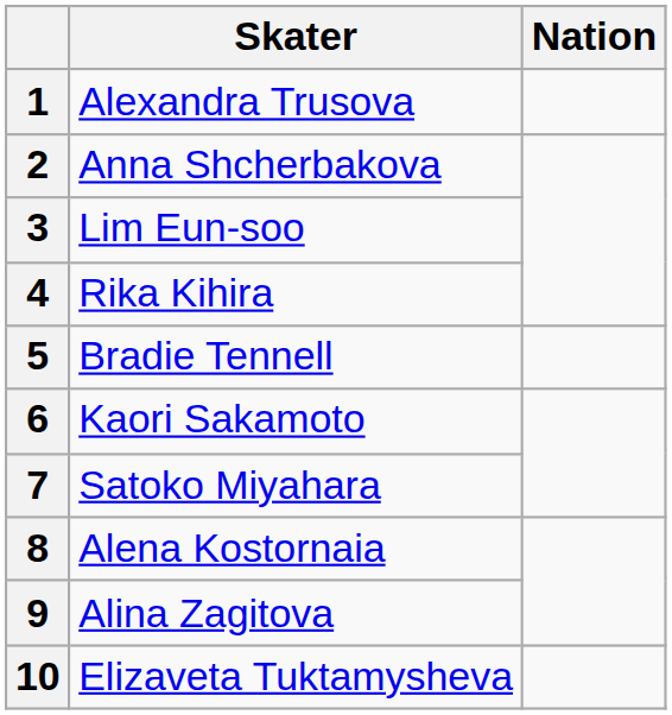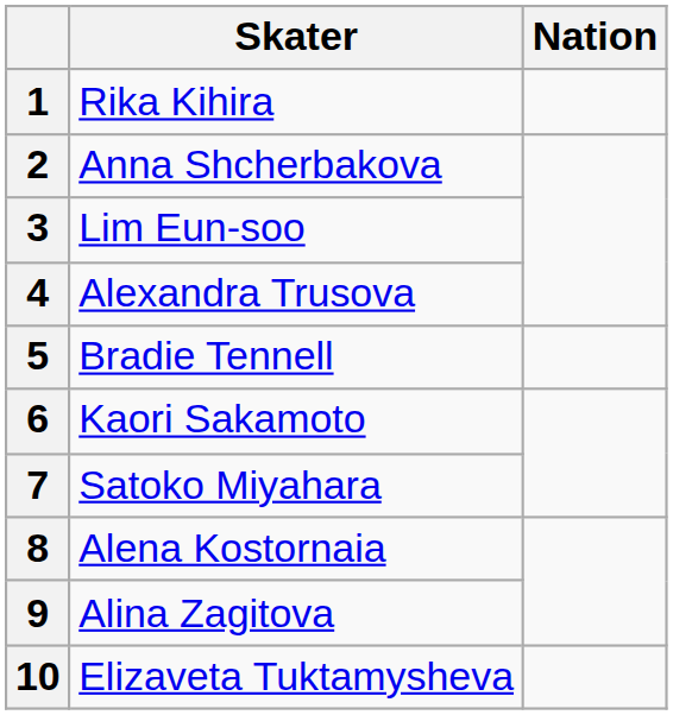 <table class="wikitable sortable" style="text-align: left">
 <tr>
 <th scope="col"></th>
 <th scope="col">Skater</th>
 <th scope="col">Nation</th>
 </tr>
 <tr>
 <th scope="row">1</th>
-<td><a href='#'>Alexandra Trusova</a></td>
+<td><a href='#'>Rika Kihira</a></td>
 <td></td>
 </tr>
 <tr>
 <th scope="row">2</th>
 <td><a href='#'>Anna Shcherbakova</a></td>
 <td rowspan="3"></td>
 </tr>
 <tr>
 <th scope="row">3</th>
 <td><a href='#'>Lim Eun-soo</a></td>
 </tr>
 <tr>
 <th scope="row">4</th>
-<td><a href='#'>Rika Kihira</a></td>
+<td><a href='#'>Alexandra Trusova</a></td>
 </tr>
 <tr>
 <th scope="row">5</th>
 <td><a href='#'>Bradie Tennell</a></td>
 <td></td>
 </tr>
 <tr>
 <th scope="row">6</th>
 <td><a href='#'>Kaori Sakamoto</a></td>
 <td rowspan="2"></td>
 </tr>
 <tr>
 <th scope="row">7</th>
 <td><a href='#'>Satoko Miyahara</a></td>
 </tr>
 <tr>
 <th scope="row">8</th>
 <td><a href='#'>Alena Kostornaia</a></td>
 <td rowspan="2"></td>
 </tr>
 <tr>
 <th scope="row">9</th>
 <td><a href='#'>Alina Zagitova</a></td>
 </tr>
 <tr>
 <th scope="row">10</th>
 <td><a href='#'>Elizaveta Tuktamysheva</a></td>
 <td></td>
 </tr>
 </table>
